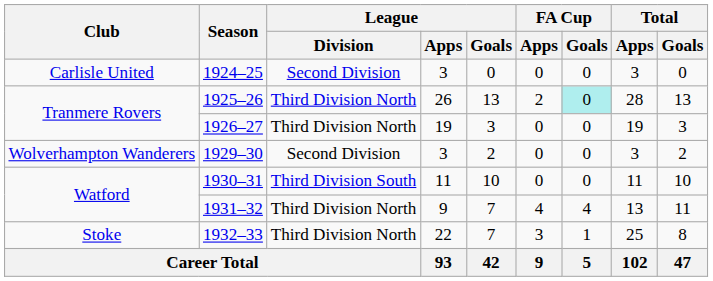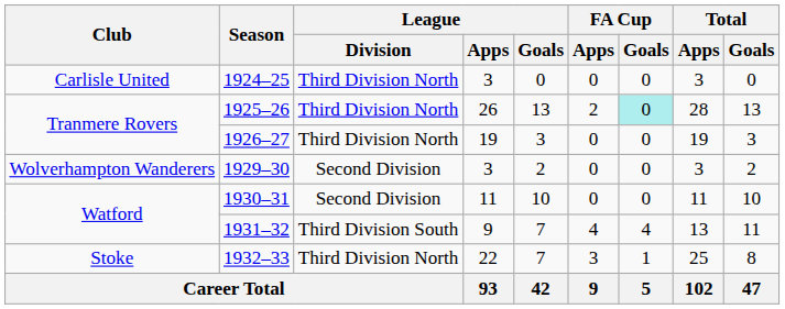 <table class="wikitable" style="text-align: center;">
 <tr>
 <th rowspan="2">Club</th>
 <th rowspan="2">Season</th>
 <th colspan="3">League</th>
 <th colspan="2">FA Cup</th>
 <th colspan="2">Total</th>
 </tr>
 <tr>
 <th>Division</th>
 <th>Apps</th>
 <th>Goals</th>
 <th>Apps</th>
 <th>Goals</th>
 <th>Apps</th>
 <th>Goals</th>
 </tr>
 <tr>
 <td><a href='#'>Carlisle United</a></td>
 <td><a href='#'>1924–25</a></td>
-<td><a href='#'>Second Division</a></td>
+<td><a href='#'>Third Division North</a></td>
 <td>3</td>
 <td>0</td>
 <td>0</td>
 <td>0</td>
 <td>3</td>
 <td>0</td>
 </tr>
 <tr>
 <td rowspan="2"><a href='#'>Tranmere Rovers</a></td>
 <td><a href='#'>1925–26</a></td>
 <td><a href='#'>Third Division North</a></td>
 <td>26</td>
 <td>13</td>
 <td>2</td>
 <td style="background: paleturquoise;">0</td>
 <td>28</td>
 <td>13</td>
 </tr>
 <tr>
 <td><a href='#'>1926–27</a></td>
 <td>Third Division North</td>
 <td>19</td>
 <td>3</td>
 <td>0</td>
 <td>0</td>
 <td>19</td>
 <td>3</td>
 </tr>
 <tr>
 <td><a href='#'>Wolverhampton Wanderers</a></td>
 <td><a href='#'>1929–30</a></td>
 <td>Second Division</td>
 <td>3</td>
 <td>2</td>
 <td>0</td>
 <td>0</td>
 <td>3</td>
 <td>2</td>
 </tr>
 <tr>
 <td rowspan="2"><a href='#'>Watford</a></td>
 <td><a href='#'>1930–31</a></td>
-<td><a href='#'>Third Division South</a></td>
+<td>Second Division</td>
 <td>11</td>
 <td>10</td>
 <td>0</td>
 <td>0</td>
 <td>11</td>
 <td>10</td>
 </tr>
 <tr>
 <td><a href='#'>1931–32</a></td>
-<td>Third Division North</td>
+<td>Third Division South</td>
 <td>9</td>
 <td>7</td>
 <td>4</td>
 <td>4</td>
 <td>13</td>
 <td>11</td>
 </tr>
 <tr>
 <td><a href='#'>Stoke</a></td>
 <td><a href='#'>1932–33</a></td>
 <td>Third Division North</td>
 <td>22</td>
 <td>7</td>
 <td>3</td>
 <td>1</td>
 <td>25</td>
 <td>8</td>
 </tr>
 <tr>
 <th colspan="3">Career Total</th>
 <th>93</th>
 <th>42</th>
 <th>9</th>
 <th>5</th>
 <th>102</th>
 <th>47</th>
 </tr>
 </table>
